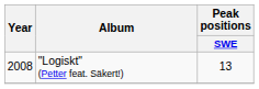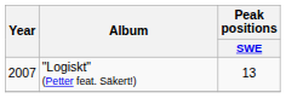 <table class="wikitable">
 <tr>
 <th align="center" rowspan="2" width="10">Year</th>
 <th align="center" rowspan="2" width="220">Album</th>
 <th align="center" colspan="1" width="20">Peak positions</th>
 </tr>
 <tr>
 <th scope="col" style="width:3em;font-size:90%;"><a href='#'>SWE</a><br></th>
 </tr>
 <tr>
-<td style="text-align:center;">2008</td>
+<td style="text-align:center;">2007</td>
 <td>"Logiskt"<br><small>(<a href='#'>Petter</a> feat. Säkert!)</small></td>
 <td style="text-align:center;">13</td>
 </tr>
 <tr>
 </tr>
 </table>
